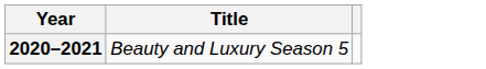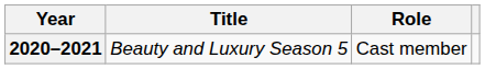 <table class="wikitable plainrowheaders">
 <tr>
 <th scope="col">Year</th>
 <th scope="col">Title</th>
+<th scope="col">Role</th>
 <th scope="col" class="unsortable"></th>
 </tr>
 <tr>
 <th scope="row">2020–2021</th>
 <td><em>Beauty and Luxury Season 5</em></td>
+<td>Cast member</td>
 <td style="text-align:center"></td>
 </tr>
 </table>
